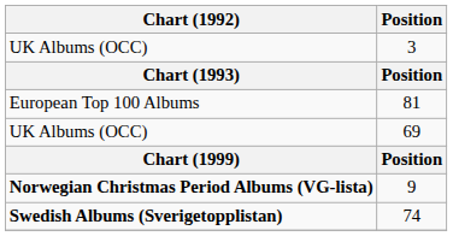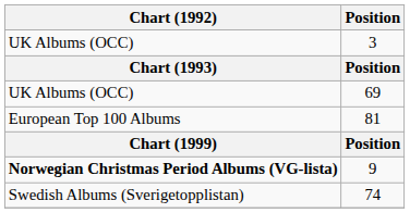 <table class="wikitable sortable">
 <tr>
 <th>Chart (1992)</th>
 <th>Position</th>
 </tr>
 <tr>
 <td align="left">UK Albums (OCC)</td>
 <td align="center">3</td>
 </tr>
 <tr>
 <th>Chart (1993)</th>
 <th>Position</th>
 </tr>
 <tr>
+<td align="left">UK Albums (OCC)</td>
+<td style="text-align:center;">69</td>
+</tr>
+<tr>
 <td align="left">European Top 100 Albums</td>
 <td align="center">81</td>
-</tr>
-<tr>
-<td align="left">UK Albums (OCC)</td>
-<td style="text-align:center;">69</td>
 </tr>
 <tr>
 <th>Chart (1999)</th>
 <th>Position</th>
 </tr>
 <tr>
 <td align="left"><strong>Norwegian Christmas Period Albums (VG-lista)</strong></td>
 <td align="center">9</td>
 </tr>
 <tr>
-<td align="left"><strong>Swedish Albums (Sverigetopplistan)</strong></td>
+<td align="left">Swedish Albums (Sverigetopplistan)</td>
 <td align="center">74</td>
 </tr>
 <tr>
 </tr>
 </table>
